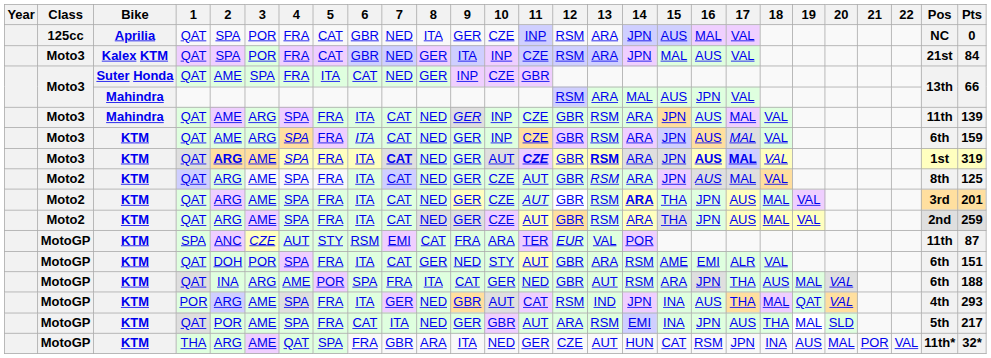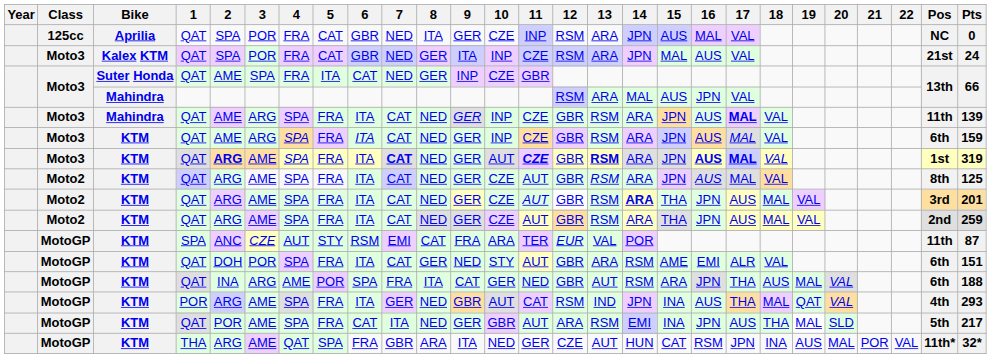 <table class="wikitable" style="text-align:center;">
 <tr>
 <th>Year</th>
 <th>Class</th>
 <th>Bike</th>
 <th>1</th>
 <th>2</th>
 <th>3</th>
 <th>4</th>
 <th>5</th>
 <th>6</th>
 <th>7</th>
 <th>8</th>
 <th>9</th>
 <th>10</th>
 <th>11</th>
 <th>12</th>
 <th>13</th>
 <th>14</th>
 <th>15</th>
 <th>16</th>
 <th>17</th>
 <th>18</th>
 <th>19</th>
 <th>20</th>
 <th>21</th>
 <th>22</th>
 <th>Pos</th>
 <th>Pts</th>
 </tr>
 <tr>
 <th></th>
 <th>125cc</th>
 <th><a href='#'>Aprilia</a></th>
 <td><a href='#'>QAT</a></td>
 <td><a href='#'>SPA</a></td>
 <td><a href='#'>POR</a></td>
 <td><a href='#'>FRA</a></td>
 <td><a href='#'>CAT</a></td>
 <td><a href='#'>GBR</a></td>
 <td><a href='#'>NED</a></td>
 <td><a href='#'>ITA</a></td>
 <td><a href='#'>GER</a></td>
 <td><a href='#'>CZE</a></td>
 <td style="background:#CFCFFF;"><a href='#'>INP</a><br></td>
 <td><a href='#'>RSM</a></td>
 <td><a href='#'>ARA</a></td>
 <td style="background:#CFCFFF;"><a href='#'>JPN</a><br></td>
 <td style="background:#CFCFFF;"><a href='#'>AUS</a><br></td>
 <td style="background:#EFCFFF;"><a href='#'>MAL</a><br></td>
 <td style="background:#EFCFFF;"><a href='#'>VAL</a><br></td>
 <td></td>
 <td></td>
 <td></td>
 <td></td>
 <td></td>
 <th>NC</th>
 <th>0</th>
 </tr>
 <tr>
 <th></th>
 <th>Moto3</th>
 <th><a href='#'>Kalex</a> <a href='#'>KTM</a></th>
 <td style="background:#EFCFFF;"><a href='#'>QAT</a><br></td>
 <td style="background:#EFCFFF;"><a href='#'>SPA</a><br></td>
 <td style="background:#DFFFDF;"><a href='#'>POR</a><br></td>
 <td style="background:#EFCFFF;"><a href='#'>FRA</a><br></td>
 <td style="background:#EFCFFF;"><a href='#'>CAT</a><br></td>
 <td style="background:#CFCFFF;"><a href='#'>GBR</a><br></td>
 <td style="background:#CFCFFF;"><a href='#'>NED</a><br></td>
 <td style="background:#EFCFFF;"><a href='#'>GER</a><br></td>
 <td style="background:#CFCFFF;"><a href='#'>ITA</a><br></td>
 <td style="background:#EFCFFF;"><a href='#'>INP</a><br></td>
 <td style="background:#CFCFFF;"><a href='#'>CZE</a><br></td>
 <td style="background:#CFCFFF;"><a href='#'>RSM</a><br></td>
 <td style="background:#CFCFFF;"><a href='#'>ARA</a><br></td>
 <td style="background:#EFCFFF;"><a href='#'>JPN</a><br></td>
 <td style="background:#DFFFDF;"><a href='#'>MAL</a><br></td>
 <td style="background:#DFFFDF;"><a href='#'>AUS</a><br></td>
 <td style="background:#DFFFDF;"><a href='#'>VAL</a><br></td>
 <td></td>
 <td></td>
 <td></td>
 <td></td>
 <td></td>
 <th>21st</th>
-<th>84</th>
+<th>24</th>
 </tr>
 <tr>
 <th rowspan="2"></th>
 <th rowspan="2">Moto3</th>
 <th><a href='#'>Suter</a> <a href='#'>Honda</a></th>
 <td style="background:#DFFFDF;"><a href='#'>QAT</a><br></td>
 <td style="background:#DFFFDF;"><a href='#'>AME</a><br></td>
 <td style="background:#DFFFDF;"><a href='#'>SPA</a><br></td>
 <td style="background:#DFFFDF;"><a href='#'>FRA</a><br></td>
 <td style="background:#DFFFDF;"><a href='#'>ITA</a><br></td>
 <td style="background:#DFFFDF;"><a href='#'>CAT</a><br></td>
 <td style="background:#DFFFDF;"><a href='#'>NED</a><br></td>
 <td style="background:#DFFFDF;"><a href='#'>GER</a><br></td>
 <td style="background:#EFCFFF;"><a href='#'>INP</a><br></td>
 <td style="background:#EFCFFF;"><a href='#'>CZE</a><br></td>
 <td style="background:#EFCFFF;"><a href='#'>GBR</a><br></td>
 <td></td>
 <td></td>
 <td></td>
 <td></td>
 <td></td>
 <td></td>
 <td></td>
 <td></td>
 <td></td>
 <td></td>
 <td></td>
 <th rowspan="2">13th</th>
 <th rowspan="2">66</th>
 </tr>
 <tr>
 <th><a href='#'>Mahindra</a></th>
 <td></td>
 <td></td>
 <td></td>
 <td></td>
 <td></td>
 <td></td>
 <td></td>
 <td></td>
 <td></td>
 <td></td>
 <td></td>
 <td style="background:#CFCFFF;"><a href='#'>RSM</a><br></td>
 <td style="background:#DFFFDF;"><a href='#'>ARA</a><br></td>
 <td style="background:#DFFFDF;"><a href='#'>MAL</a><br></td>
 <td style="background:#DFFFDF;"><a href='#'>AUS</a><br></td>
 <td style="background:#DFFFDF;"><a href='#'>JPN</a><br></td>
 <td style="background:#DFFFDF;"><a href='#'>VAL</a><br></td>
 <td></td>
 <td></td>
 <td></td>
 <td></td>
 </tr>
 <tr>
 <th></th>
 <th>Moto3</th>
 <th><a href='#'>Mahindra</a></th>
 <td style="background:#DFFFDF;"><a href='#'>QAT</a><br></td>
 <td style="background:#EFCFFF;"><a href='#'>AME</a><br></td>
 <td style="background:#DFFFDF;"><a href='#'>ARG</a><br></td>
 <td style="background:#EFCFFF;"><a href='#'>SPA</a><br></td>
 <td style="background:#DFFFDF;"><a href='#'>FRA</a><br></td>
 <td style="background:#DFFFDF;"><a href='#'>ITA</a><br></td>
 <td style="background:#DFFFDF;"><a href='#'>CAT</a><br></td>
 <td style="background:#DFFFDF;"><a href='#'>NED</a><br></td>
 <td style="background:#DFDFDF;"><em><a href='#'>GER</a></em><br></td>
 <td style="background:#DFFFDF;"><a href='#'>INP</a><br></td>
 <td style="background:#DFFFDF;"><a href='#'>CZE</a><br></td>
 <td style="background:#DFFFDF;"><a href='#'>GBR</a><br></td>
 <td style="background:#DFFFDF;"><a href='#'>RSM</a><br></td>
 <td style="background:#DFFFDF;"><a href='#'>ARA</a><br></td>
 <td style="background:#FFDF9F;"><a href='#'>JPN</a><br></td>
 <td style="background:#DFFFDF;"><a href='#'>AUS</a><br></td>
-<td style="background:#EFCFFF;"><a href='#'>MAL</a><br></td>
+<td style="background:#EFCFFF;"><strong><a href='#'>MAL</a><br></strong></td>
 <td style="background:#DFFFDF;"><a href='#'>VAL</a><br></td>
 <td></td>
 <td></td>
 <td></td>
 <td></td>
 <th>11th</th>
 <th>139</th>
 </tr>
 <tr>
 <th></th>
 <th>Moto3</th>
 <th><a href='#'>KTM</a></th>
 <td style="background:#dfffdf;"><a href='#'>QAT</a><br></td>
 <td style="background:#dfffdf;"><a href='#'>AME</a><br></td>
 <td style="background:#dfffdf;"><a href='#'>ARG</a><br></td>
 <td style="background:#ffdf9f;"><em><a href='#'>SPA</a></em><br></td>
 <td style="background:#efcfff;"><a href='#'>FRA</a><br></td>
 <td style="background:#dfffdf;"><em><a href='#'>ITA</a></em><br></td>
 <td style="background:#dfffdf;"><a href='#'>CAT</a><br></td>
 <td style="background:#dfffdf;"><a href='#'>NED</a><br></td>
 <td style="background:#dfffdf;"><a href='#'>GER</a><br></td>
 <td style="background:#dfffdf;"><a href='#'>INP</a><br></td>
 <td style="background:#ffdf9f;"><a href='#'>CZE</a><br></td>
 <td style="background:#efcfff;"><a href='#'>GBR</a><br></td>
 <td style="background:#dfffdf;"><a href='#'>RSM</a><br></td>
 <td style="background:#efcfff;"><a href='#'>ARA</a><br></td>
 <td style="background:#cfcfff;"><a href='#'>JPN</a><br></td>
 <td style="background:#ffdf9f;"><a href='#'>AUS</a><br></td>
 <td style="background:#dfdfdf;"><em><a href='#'>MAL</a></em><br></td>
 <td style="background:#dfffdf;"><a href='#'>VAL</a><br></td>
 <td></td>
 <td></td>
 <td></td>
 <td></td>
 <th>6th</th>
 <th>159</th>
 </tr>
 <tr>
 <th></th>
 <th>Moto3</th>
 <th><a href='#'>KTM</a></th>
 <td style="background:#dfdfdf;"><a href='#'>QAT</a><br></td>
 <td style="background:#ffdf9f;"><strong><a href='#'>ARG</a></strong><br></td>
 <td style="background:#ffdf9f;"><a href='#'>AME</a><br></td>
 <td style="background:#ffffbf;"><em><a href='#'>SPA</a></em><br></td>
 <td style="background:#ffffbf;"><a href='#'>FRA</a><br></td>
 <td style="background:#ffffbf;"><a href='#'>ITA</a><br></td>
 <td style="background:#dfdfdf;"><strong><a href='#'>CAT</a></strong><br></td>
 <td style="background:#dfffdf;"><a href='#'>NED</a><br></td>
 <td style="background:#dfffdf;"><a href='#'>GER</a><br></td>
 <td style="background:#dfdfdf;"><a href='#'>AUT</a><br></td>
 <td style="background:#EFCFFF;"><strong><em><a href='#'>CZE</a></em></strong><br></td>
 <td style="background:#ffffbf;"><a href='#'>GBR</a><br></td>
 <td style="background:#ffffbf;"><strong><a href='#'>RSM</a></strong><br></td>
 <td style="background:#dfdfdf;"><a href='#'>ARA</a><br></td>
 <td style="background:#dfdfdf;"><a href='#'>JPN</a><br></td>
 <td style="background:#ffffbf;"><strong><a href='#'>AUS</a></strong><br></td>
 <td style="background:#cfcfff;"><strong><a href='#'>MAL</a></strong><br></td>
 <td style="background:#ffffbf;"><em><a href='#'>VAL</a></em><br></td>
 <td></td>
 <td></td>
 <td></td>
 <td></td>
 <th style="background:#ffffbf;">1st</th>
 <th style="background:#ffffbf;">319</th>
 </tr>
 <tr>
 <th></th>
 <th>Moto2</th>
 <th><a href='#'>KTM</a></th>
 <td style="background:#cfcfff;"><a href='#'>QAT</a><br></td>
 <td style="background:#dfffdf;"><a href='#'>ARG</a><br></td>
 <td><a href='#'>AME</a></td>
 <td><a href='#'>SPA</a></td>
 <td><a href='#'>FRA</a></td>
 <td style="background:#dfffdf;"><a href='#'>ITA</a><br></td>
 <td style="background:#cfcfff;"><a href='#'>CAT</a><br></td>
 <td style="background:#dfffdf;"><a href='#'>NED</a><br></td>
 <td style="background:#dfffdf;"><a href='#'>GER</a><br></td>
 <td style="background:#dfffdf;"><a href='#'>CZE</a><br></td>
 <td style="background:#dfffdf;"><a href='#'>AUT</a><br></td>
 <td style="background:#dfffdf;"><a href='#'>GBR</a><br></td>
 <td style="background:#dfffdf;"><em><a href='#'>RSM</a></em><br></td>
 <td style="background:#dfffdf;"><a href='#'>ARA</a><br></td>
 <td style="background:#EFCFFF;"><a href='#'>JPN</a><br></td>
 <td style="background:#dfdfdf;"><em><a href='#'>AUS</a></em><br></td>
 <td style="background:#dfdfdf;"><a href='#'>MAL</a><br></td>
 <td style="background:#ffdf9f;"><a href='#'>VAL</a><br></td>
 <td></td>
 <td></td>
 <td></td>
 <td></td>
 <th>8th</th>
 <th>125</th>
 </tr>
 <tr>
 <th></th>
 <th>Moto2</th>
 <th><a href='#'>KTM</a></th>
 <td style="background:#DFFFDF;"><a href='#'>QAT</a><br></td>
 <td style="background:#EFCFFF;"><a href='#'>ARG</a><br></td>
 <td style="background:#DFFFDF;"><a href='#'>AME</a><br></td>
 <td style="background:#DFFFDF;"><a href='#'>SPA</a><br></td>
 <td style="background:#DFFFDF;"><a href='#'>FRA</a><br></td>
 <td style="background:#DFFFDF;"><a href='#'>ITA</a><br></td>
 <td style="background:#DFFFDF;"><a href='#'>CAT</a><br></td>
 <td style="background:#DFFFDF;"><a href='#'>NED</a><br></td>
 <td style="background:#FFFFBF;"><a href='#'>GER</a><br></td>
 <td style="background:#DFFFDF;"><a href='#'>CZE</a><br></td>
 <td style="background:#DFFFDF;"><em><a href='#'>AUT</a></em><br></td>
 <td style="background:#FFFFFF;"><a href='#'>GBR</a><br></td>
 <td style="background:#DFFFDF;"><a href='#'>RSM</a><br></td>
 <td style="background:#ffffbf;"><strong><a href='#'>ARA</a></strong><br></td>
 <td style="background:#DFFFDF;"><a href='#'>THA</a><br></td>
 <td style="background:#DFFFDF;"><a href='#'>JPN</a><br></td>
 <td style="background:#FFFFBF;"><a href='#'>AUS</a><br></td>
 <td style="background:#DFFFDF;"><a href='#'>MAL</a><br></td>
 <td style="background:#EFCFFF;"><a href='#'>VAL</a><br></td>
 <td></td>
 <td></td>
 <td></td>
 <th style="background:#ffdf9f;">3rd</th>
 <th style="background:#ffdf9f;">201</th>
 </tr>
 <tr>
 <th></th>
 <th>Moto2</th>
 <th><a href='#'>KTM</a></th>
 <td style="background:#dfffdf;"><a href='#'>QAT</a><br></td>
 <td style="background:#dfffdf;"><a href='#'>ARG</a><br></td>
 <td style="background:#efcfff;"><a href='#'>AME</a><br></td>
 <td style="background:#dfffdf;"><a href='#'>SPA</a><br></td>
 <td style="background:#dfffdf;"><a href='#'>FRA</a><br></td>
 <td style="background:#dfffdf;"><a href='#'>ITA</a><br></td>
 <td style="background:#dfffdf;"><a href='#'>CAT</a><br></td>
 <td style="background:#dfdfdf;"><a href='#'>NED</a><br></td>
 <td style="background:#dfdfdf;"><a href='#'>GER</a><br></td>
 <td style="background:#efcfff;"><a href='#'>CZE</a><br></td>
 <td style="background:#ffffbf;"><a href='#'>AUT</a><br></td>
 <td style="background:#ffdf9f;"><a href='#'>GBR</a><br></td>
 <td style="background:#dfffdf;"><a href='#'>RSM</a><br></td>
 <td style="background:#ffffbf;"><a href='#'>ARA</a><br></td>
 <td style="background:#dfdfdf;"><a href='#'>THA</a><br></td>
 <td style="background:#dfffdf;"><a href='#'>JPN</a><br></td>
 <td style="background:#ffffbf;"><a href='#'>AUS</a><br></td>
 <td style="background:#ffffbf;"><a href='#'>MAL</a><br></td>
 <td style="background:#ffffbf;"><a href='#'>VAL</a><br></td>
 <td></td>
 <td></td>
 <td></td>
 <th style="background:#dfdfdf;">2nd</th>
 <th style="background:#dfdfdf;">259</th>
 </tr>
 <tr>
 <th></th>
 <th>MotoGP</th>
 <th><a href='#'>KTM</a></th>
 <td style="background:#dfffdf;"><a href='#'>SPA</a><br></td>
 <td style="background:#efcfff;"><a href='#'>ANC</a><br></td>
 <td style="background:#ffffbf;"><em><a href='#'>CZE</a></em><br></td>
 <td style="background:#dfffdf;"><a href='#'>AUT</a><br></td>
 <td style="background:#dfffdf;"><a href='#'>STY</a><br></td>
 <td style="background:#dfffdf;"><a href='#'>RSM</a><br></td>
 <td style="background:#efcfff;"><a href='#'>EMI</a><br></td>
 <td style="background:#dfffdf;"><a href='#'>CAT</a><br></td>
 <td style="background:#dfffdf;"><a href='#'>FRA</a><br></td>
 <td style="background:#dfffdf;"><a href='#'>ARA</a><br></td>
 <td style="background:#efcfff;"><a href='#'>TER</a><br></td>
 <td style="background:#dfffdf;"><em><a href='#'>EUR</a></em><br></td>
 <td style="background:#dfffdf;"><a href='#'>VAL</a><br></td>
 <td style="background:#efcfff;"><a href='#'>POR</a><br></td>
 <td></td>
 <td></td>
 <td></td>
 <td></td>
 <td></td>
 <td></td>
 <td></td>
 <td></td>
 <th>11th</th>
 <th>87</th>
 </tr>
 <tr>
 <th></th>
 <th>MotoGP</th>
 <th><a href='#'>KTM</a></th>
 <td style="background:#dfffdf;"><a href='#'>QAT</a><br></td>
 <td style="background:#dfffdf;"><a href='#'>DOH</a><br></td>
 <td style="background:#dfffdf;"><a href='#'>POR</a><br></td>
 <td style="background:#efcfff;"><a href='#'>SPA</a><br></td>
 <td style="background:#dfffdf;"><a href='#'>FRA</a><br></td>
 <td style="background:#dfffdf;"><a href='#'>ITA</a><br></td>
 <td style="background:#dfffdf;"><a href='#'>CAT</a><br></td>
 <td style="background:#dfffdf;"><a href='#'>GER</a><br></td>
 <td style="background:#dfffdf;"><a href='#'>NED</a><br></td>
 <td style="background:#dfffdf;"><a href='#'>STY</a><br></td>
 <td style="background:#ffffbf;"><a href='#'>AUT</a><br></td>
 <td style="background:#dfffdf;"><a href='#'>GBR</a><br></td>
 <td style="background:#dfffdf;"><a href='#'>ARA</a><br></td>
 <td style="background:#dfffdf;"><a href='#'>RSM</a><br></td>
 <td style="background:#dfffdf;"><a href='#'>AME</a><br></td>
 <td style="background:#dfffdf;"><a href='#'>EMI</a><br></td>
 <td style="background:#dfffdf;"><a href='#'>ALR</a><br></td>
 <td style="background:#dfffdf;"><a href='#'>VAL</a><br></td>
 <td></td>
 <td></td>
 <td></td>
 <td></td>
 <th>6th</th>
 <th>151</th>
 </tr>
 <tr>
 <th></th>
 <th>MotoGP</th>
 <th><a href='#'>KTM</a></th>
 <td style="background:#dfdfdf;"><a href='#'>QAT</a><br></td>
 <td style="background:#dfffdf;"><a href='#'>INA</a><br></td>
 <td style="background:#dfffdf;"><a href='#'>ARG</a><br></td>
 <td style="background:#dfffdf;"><a href='#'>AME</a><br></td>
 <td style="background:#efcfff;"><a href='#'>POR</a><br></td>
 <td style="background:#dfffdf;"><a href='#'>SPA</a><br></td>
 <td style="background:#dfffdf;"><a href='#'>FRA</a><br></td>
 <td style="background:#dfffdf;"><a href='#'>ITA</a><br></td>
 <td style="background:#dfffdf;"><a href='#'>CAT</a><br></td>
 <td style="background:#dfffdf;"><a href='#'>GER</a><br></td>
 <td style="background:#dfffdf;"><a href='#'>NED</a><br></td>
 <td style="background:#dfffdf;"><a href='#'>GBR</a><br></td>
 <td style="background:#dfffdf;"><a href='#'>AUT</a><br></td>
 <td style="background:#dfffdf;"><a href='#'>RSM</a><br></td>
 <td style="background:#dfffdf;"><a href='#'>ARA</a><br></td>
 <td style="background:#dfdfdf;"><a href='#'>JPN</a><br></td>
 <td style="background:#dfffdf;"><a href='#'>THA</a><br></td>
 <td style="background:#dfffdf;"><a href='#'>AUS</a><br></td>
 <td style="background:#dfffdf;"><a href='#'>MAL</a><br></td>
 <td style="background:#dfdfdf;"><em><a href='#'>VAL</a></em><br></td>
 <td></td>
 <td></td>
 <th>6th</th>
 <th>188</th>
 </tr>
 <tr>
 <th></th>
 <th>MotoGP</th>
 <th><a href='#'>KTM</a></th>
 <td style="background:#dfffdf;"><a href='#'>POR</a><br></td>
 <td style="background:#cfcfff;"><a href='#'>ARG</a><br></td>
 <td style="background:#dfffdf;"><a href='#'>AME</a><br></td>
 <td style="background:#dfdfdf;"><a href='#'>SPA</a><br></td>
 <td style="background:#dfffdf;"><a href='#'>FRA</a><br></td>
 <td style="background:#dfffdf;"><a href='#'>ITA</a><br></td>
 <td style="background:#efcfff;"><a href='#'>GER</a><br></td>
 <td style="background:#dfffdf;"><a href='#'>NED</a><br></td>
 <td style="background:#ffdf9f;"><a href='#'>GBR</a><br></td>
 <td style="background:#dfdfdf;"><a href='#'>AUT</a><br></td>
 <td style="background:#efcfff;"><a href='#'>CAT</a><br></td>
 <td style="background:#dfffdf;"><a href='#'>RSM</a><br></td>
 <td style="background:#dfffdf;"><a href='#'>IND</a><br></td>
 <td style="background:#efcfff;"><a href='#'>JPN</a><br></td>
 <td style="background:#dfffdf;"><a href='#'>INA</a><br></td>
 <td style="background:#dfffdf;"><a href='#'>AUS</a><br></td>
 <td style="background:#ffdf9f;"><a href='#'>THA</a><br></td>
 <td style="background:#efcfff;"><a href='#'>MAL</a><br></td>
 <td style="background:#dfffdf;"><a href='#'>QAT</a><br></td>
 <td style="background:#ffdf9f;"><em><a href='#'>VAL</a></em><br></td>
 <td></td>
 <td></td>
 <th>4th</th>
 <th>293</th>
 </tr>
 <tr>
 <th></th>
 <th>MotoGP</th>
 <th><a href='#'>KTM</a></th>
 <td style="background:#dfdfdf;"><a href='#'>QAT</a><br></td>
 <td style="background:#dfffdf;"><a href='#'>POR</a><br></td>
 <td style="background:#dfffdf;"><a href='#'>AME</a><br></td>
 <td style="background:#dfffdf;"><a href='#'>SPA</a><br></td>
 <td style="background:#dfffdf;"><a href='#'>FRA</a><br></td>
 <td style="background:#dfffdf;"><a href='#'>CAT</a><br></td>
 <td style="background:#dfffdf;"><a href='#'>ITA</a><br></td>
 <td style="background:#dfffdf;"><a href='#'>NED</a><br></td>
 <td style="background:#dfffdf;"><a href='#'>GER</a><br></td>
 <td style="background:#efcfff;"><a href='#'>GBR</a><br></td>
 <td style="background:#dfffdf;"><a href='#'>AUT</a><br></td>
 <td style="background:#dfffdf;"><a href='#'>ARA</a><br></td>
 <td style="background:#dfffdf;"><a href='#'>RSM</a><br></td>
 <td style="background:#cfcfff;"><a href='#'>EMI</a><br></td>
 <td style="background:#dfffdf;"><a href='#'>INA</a><br></td>
 <td style="background:#dfffdf;"><a href='#'>JPN</a><br></td>
 <td style="background:#dfffdf;"><a href='#'>AUS</a><br></td>
 <td style="background:#dfffdf;"><a href='#'>THA</a><br></td>
 <td style="background:#ffffff;"><a href='#'>MAL</a><br></td>
 <td style="background:#dfffdf;"><a href='#'>SLD</a><br></td>
 <td></td>
 <td></td>
 <th>5th</th>
 <th>217</th>
 </tr>
 <tr>
 <th></th>
 <th>MotoGP</th>
 <th><a href='#'>KTM</a></th>
 <td style="background:#DFFFDF;"><a href='#'>THA</a><br></td>
 <td style="background:#DFFFDF;"><a href='#'>ARG</a><br></td>
 <td style="background:#EFCFFF;"><a href='#'>AME</a><br></td>
 <td style="background:#DFFFDF;"><a href='#'>QAT</a><br></td>
 <td style="background:#DFFFDF;"><a href='#'>SPA</a><br></td>
 <td style="background:#;"><a href='#'>FRA</a><br></td>
 <td style="background:#;"><a href='#'>GBR</a><br></td>
 <td style="background:#;"><a href='#'>ARA</a><br></td>
 <td style="background:#;"><a href='#'>ITA</a><br></td>
 <td style="background:#;"><a href='#'>NED</a><br></td>
 <td style="background:#;"><a href='#'>GER</a><br></td>
 <td style="background:#;"><a href='#'>CZE</a><br></td>
 <td style="background:#;"><a href='#'>AUT</a><br></td>
 <td style="background:#;"><a href='#'>HUN</a><br></td>
 <td style="background:#;"><a href='#'>CAT</a><br></td>
 <td style="background:#;"><a href='#'>RSM</a><br></td>
 <td style="background:#;"><a href='#'>JPN</a><br></td>
 <td style="background:#;"><a href='#'>INA</a><br></td>
 <td style="background:#;"><a href='#'>AUS</a><br></td>
 <td style="background:#;"><a href='#'>MAL</a><br></td>
 <td style="background:#;"><a href='#'>POR</a><br></td>
 <td style="background:#;"><a href='#'>VAL</a><br></td>
 <th>11th*</th>
 <th>32*</th>
 </tr>
 </table>
